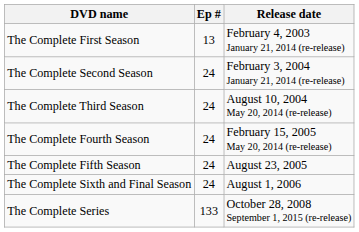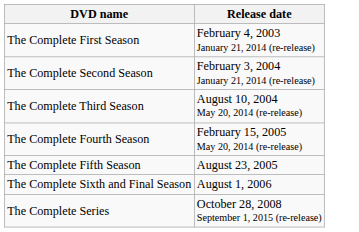 <table class="wikitable">
 <tr>
 <th>DVD name</th>
-<th>Ep #</th>
 <th>Release date</th>
 </tr>
 <tr>
 <td>The Complete First Season</td>
-<td style="text-align:center;">13</td>
 <td>February 4, 2003<br><small>January 21, 2014 (re-release)</small></td>
 </tr>
 <tr>
 <td>The Complete Second Season</td>
-<td style="text-align:center;">24</td>
 <td>February 3, 2004<br><small>January 21, 2014 (re-release)</small></td>
 </tr>
 <tr>
 <td>The Complete Third Season</td>
-<td style="text-align:center;">24</td>
 <td>August 10, 2004<br><small>May 20, 2014 (re-release)</small></td>
 </tr>
 <tr>
 <td>The Complete Fourth Season</td>
-<td style="text-align:center;">24</td>
 <td>February 15, 2005<br><small>May 20, 2014 (re-release)</small></td>
 </tr>
 <tr>
 <td>The Complete Fifth Season</td>
-<td style="text-align:center;">24</td>
 <td>August 23, 2005</td>
 </tr>
 <tr>
 <td>The Complete Sixth and Final Season</td>
-<td style="text-align:center;">24</td>
 <td>August 1, 2006</td>
 </tr>
 <tr>
 <td>The Complete Series</td>
-<td style="text-align:center;">133</td>
 <td>October 28, 2008<br><small>September 1, 2015 (re-release)</small></td>
 </tr>
 </table>
